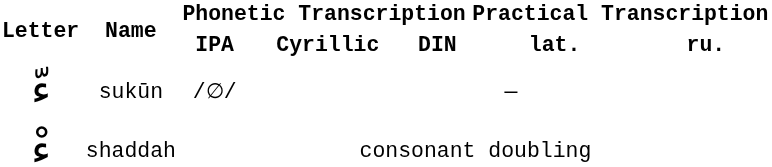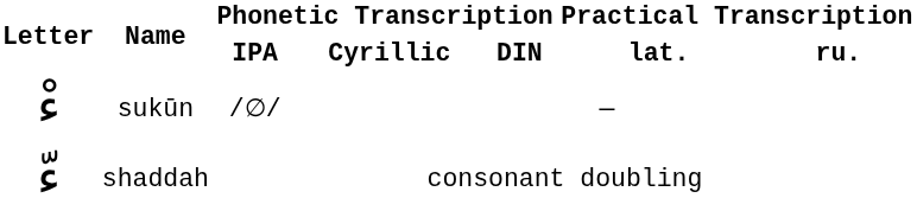 <table class="standard" style="text-align: center;">
 <tr class="bright">
 <th rowspan=2>Letter</th>
 <th rowspan=2>Name</th>
 <th colspan=3>Phonetic Transcription</th>
 <th colspan=2>Practical Transcription</th>
 </tr>
 <tr>
 <th International Phonetic Alphabet>IPA</th>
 <th>Cyrillic</th>
 <th>DIN</th>
 <th>lat.</th>
 <th>ru.</th>
 </tr>
 <tr>
-<td style="font-size:200%;">ءّ</td>
+<td style="font-size:200%;">ءْ</td>
 <td>sukūn</td>
 <td>/∅/</td>
 <td colspan="5">—</td>
 </tr>
 <tr>
-<td style="font-size:200%;">ءْ</td>
+<td style="font-size:200%;">ءّ</td>
 <td>shaddah</td>
 <td colspan="5">consonant doubling</td>
 </tr>
 </table>
